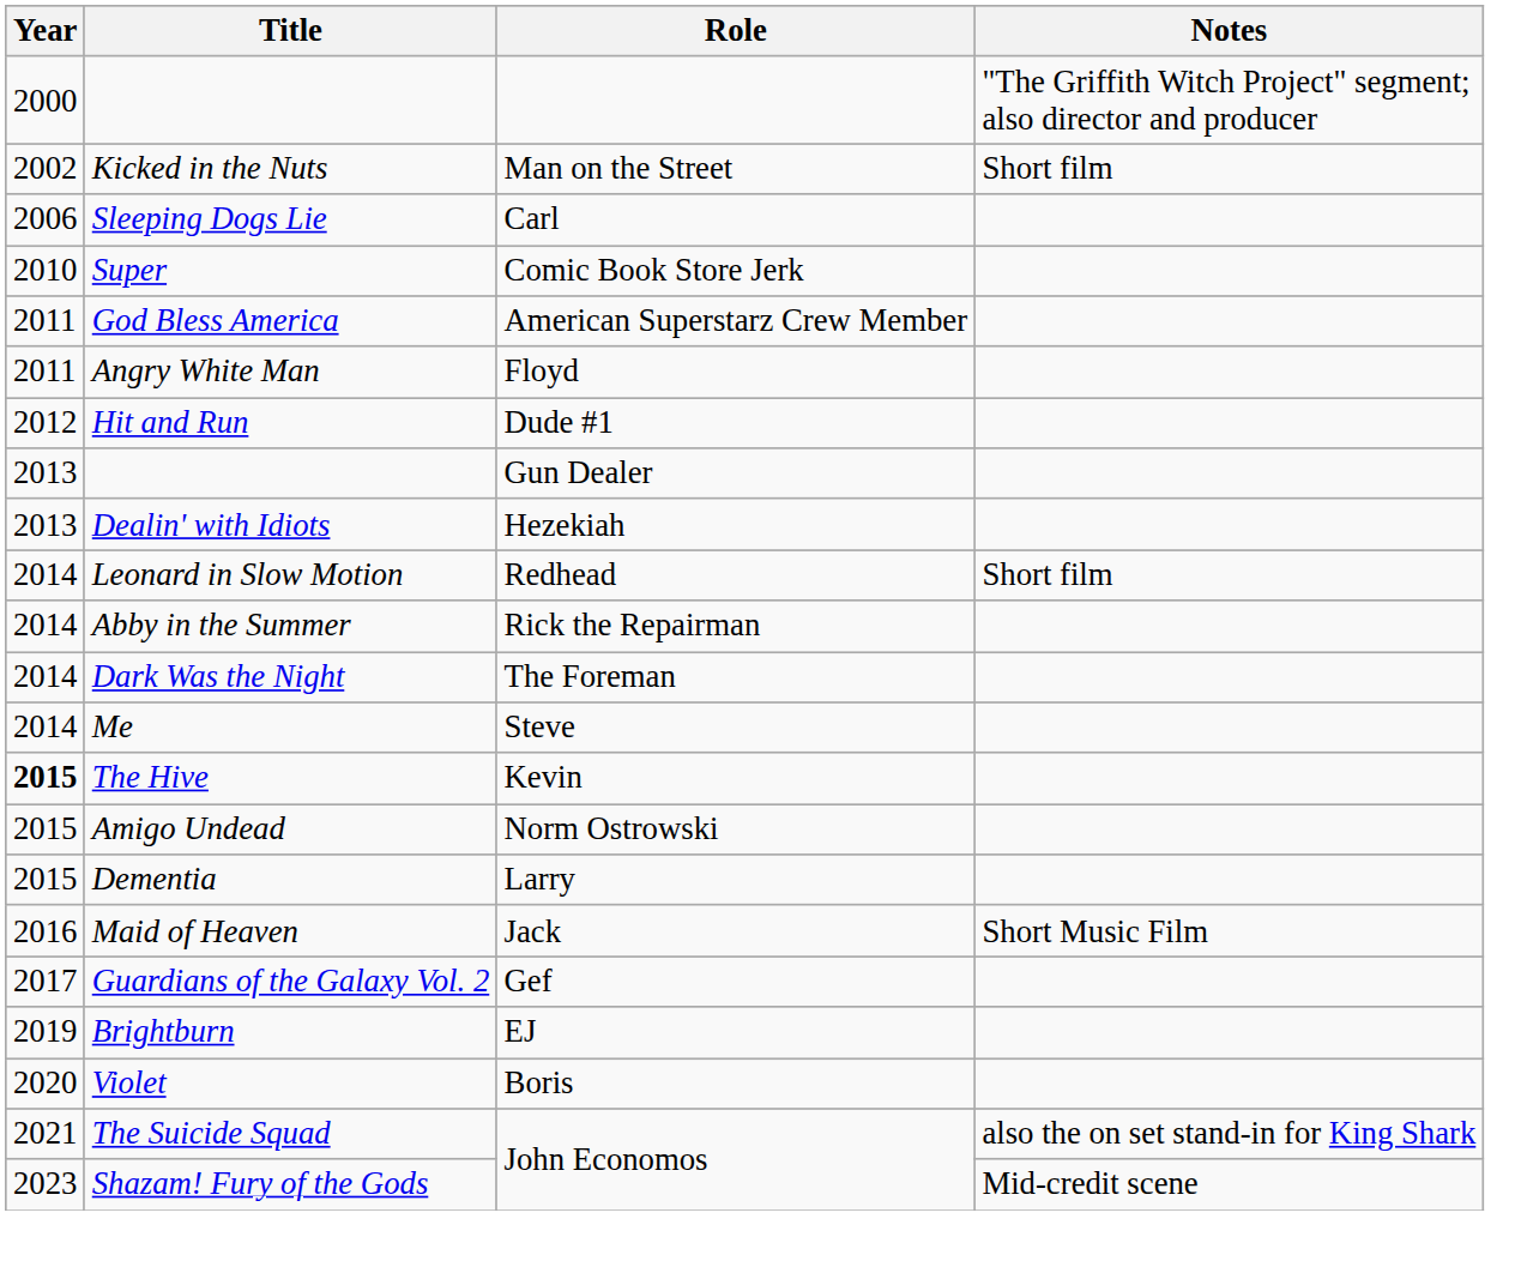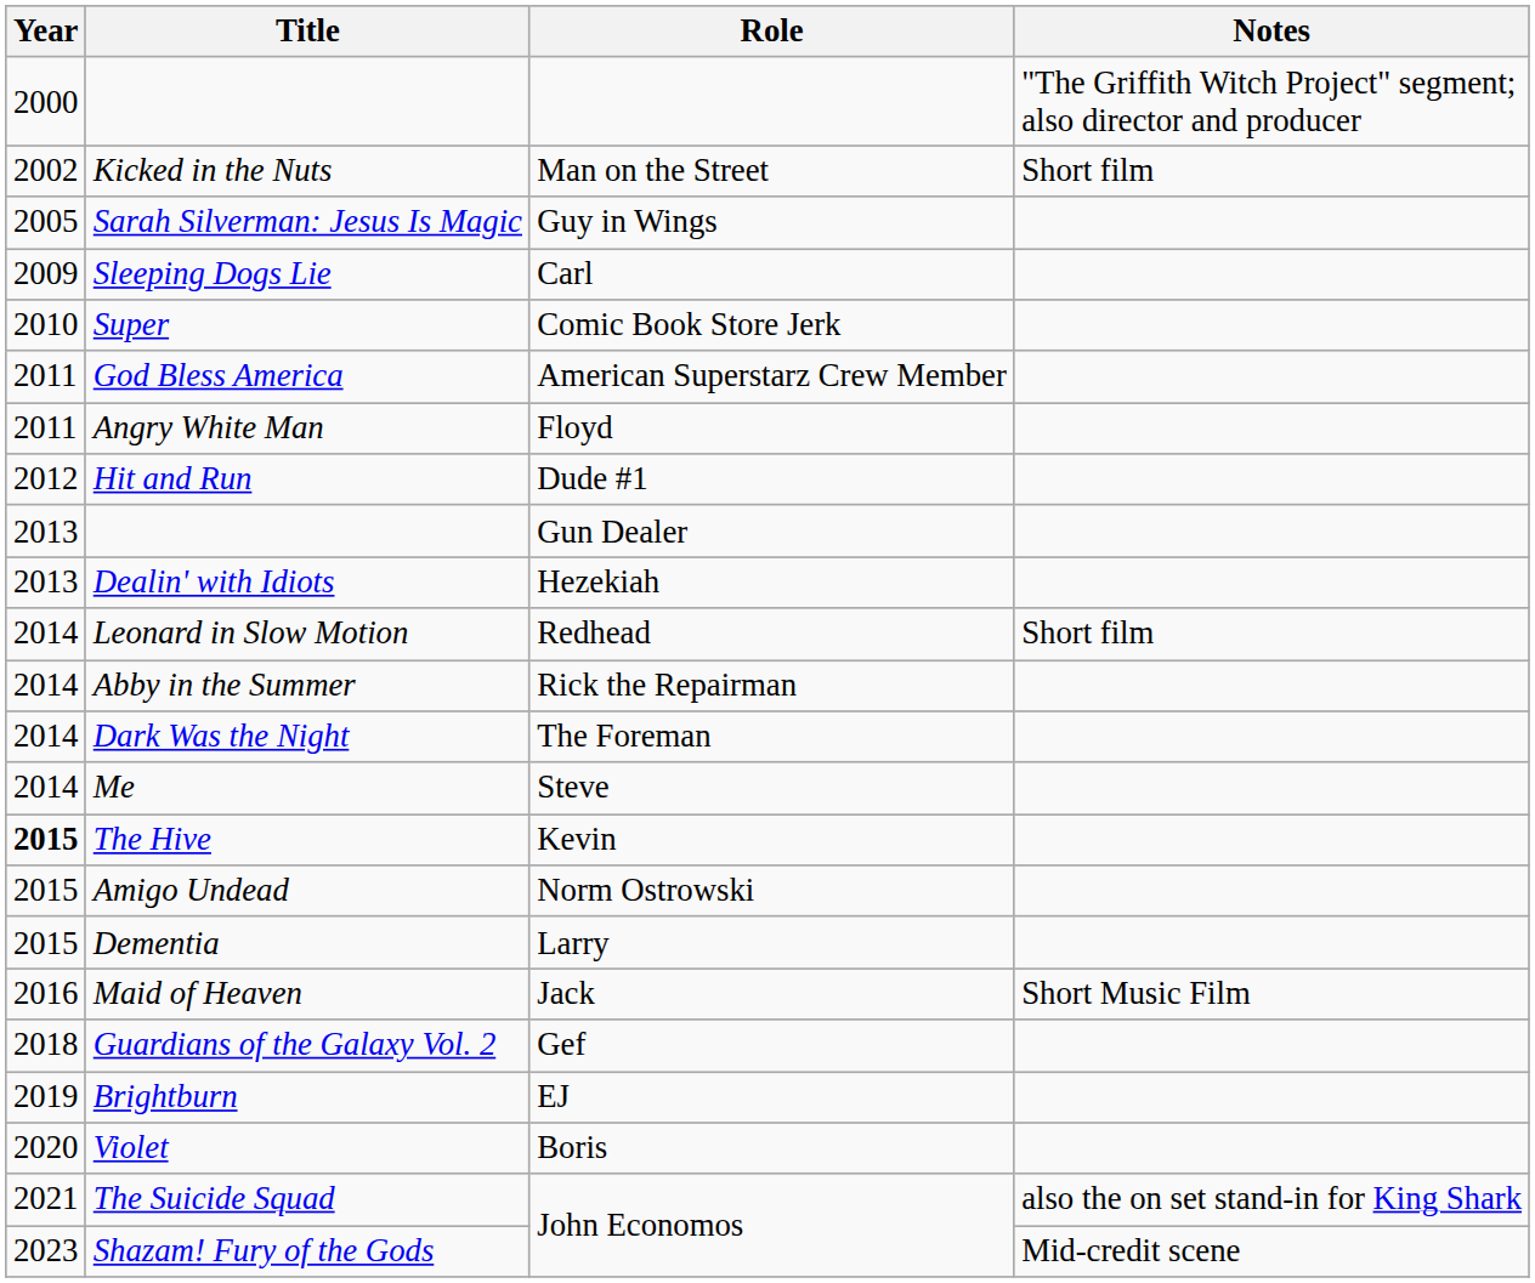 <table class="wikitable sortable">
 <tr>
 <th>Year</th>
 <th>Title</th>
 <th>Role</th>
 <th class="unsortable">Notes</th>
 </tr>
 <tr>
 <td>2000</td>
 <td><em></em></td>
 <td></td>
 <td>"The Griffith Witch Project" segment;<br>also director and producer</td>
 </tr>
 <tr>
 <td>2002</td>
 <td><em>Kicked in the Nuts</em></td>
 <td>Man on the Street</td>
 <td>Short film</td>
 </tr>
 <tr>
-<td>2006</td>
+<td>2005</td>
+<td><em><a href='#'>Sarah Silverman: Jesus Is Magic</a></em></td>
+<td>Guy in Wings</td>
+<td></td>
+</tr>
+<tr>
+<td>2009</td>
 <td><em><a href='#'>Sleeping Dogs Lie</a></em></td>
 <td>Carl</td>
 <td></td>
 </tr>
 <tr>
 <td>2010</td>
 <td><em><a href='#'>Super</a></em></td>
 <td>Comic Book Store Jerk</td>
 <td></td>
 </tr>
 <tr>
 <td>2011</td>
 <td><em><a href='#'>God Bless America</a></em></td>
 <td>American Superstarz Crew Member</td>
 <td></td>
 </tr>
 <tr>
 <td>2011</td>
 <td><em>Angry White Man</em></td>
 <td>Floyd</td>
 <td></td>
 </tr>
 <tr>
 <td>2012</td>
 <td><em><a href='#'>Hit and Run</a></em></td>
 <td>Dude #1</td>
 <td></td>
 </tr>
 <tr>
 <td>2013</td>
 <td><em></em></td>
 <td>Gun Dealer</td>
 <td></td>
 </tr>
 <tr>
 <td>2013</td>
 <td><em><a href='#'>Dealin' with Idiots</a></em></td>
 <td>Hezekiah</td>
 <td></td>
 </tr>
 <tr>
 <td>2014</td>
 <td><em>Leonard in Slow Motion</em></td>
 <td>Redhead</td>
 <td>Short film</td>
 </tr>
 <tr>
 <td>2014</td>
 <td><em>Abby in the Summer</em></td>
 <td>Rick the Repairman</td>
 <td></td>
 </tr>
 <tr>
 <td>2014</td>
 <td><em><a href='#'>Dark Was the Night</a></em></td>
 <td>The Foreman</td>
 <td></td>
 </tr>
 <tr>
 <td>2014</td>
 <td><em>Me</em></td>
 <td>Steve</td>
 <td></td>
 </tr>
 <tr>
 <td><strong>2015</strong></td>
 <td><em><a href='#'>The Hive</a></em></td>
 <td>Kevin</td>
 <td></td>
 </tr>
 <tr>
 <td>2015</td>
 <td><em>Amigo Undead</em></td>
 <td>Norm Ostrowski</td>
 <td></td>
 </tr>
 <tr>
 <td>2015</td>
 <td><em>Dementia</em></td>
 <td>Larry</td>
 <td></td>
 </tr>
 <tr>
 <td>2016</td>
 <td><em>Maid of Heaven</em></td>
 <td>Jack</td>
 <td>Short Music Film</td>
 </tr>
 <tr>
-<td>2017</td>
+<td>2018</td>
 <td><em><a href='#'>Guardians of the Galaxy Vol. 2</a></em></td>
 <td>Gef</td>
 <td></td>
 </tr>
 <tr>
 <td>2019</td>
 <td><em><a href='#'>Brightburn</a></em></td>
 <td>EJ</td>
 <td></td>
 </tr>
 <tr>
 <td>2020</td>
 <td><em><a href='#'>Violet</a></em></td>
 <td>Boris</td>
 <td></td>
 </tr>
 <tr>
 <td>2021</td>
 <td><em><a href='#'>The Suicide Squad</a></em></td>
 <td rowspan=2>John Economos</td>
 <td>also the on set stand-in for <a href='#'>King Shark</a></td>
 </tr>
 <tr>
 <td>2023</td>
 <td><em><a href='#'>Shazam! Fury of the Gods</a></em></td>
 <td>Mid-credit scene</td>
 </tr>
 </table>
